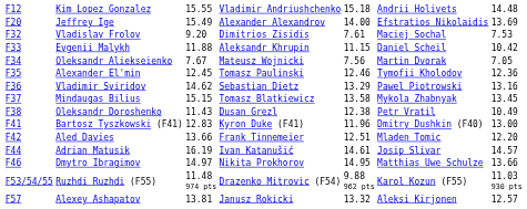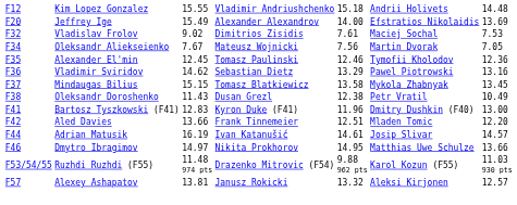 <table>
 <tr>
 <td><a href='#'>F12</a></td>
 <td><a href='#'>Kim Lopez Gonzalez</a><br></td>
 <td>15.55</td>
 <td><a href='#'>Vladimir Andriushchenko</a><br></td>
 <td>15.18</td>
 <td><a href='#'>Andrii Holivets</a><br></td>
 <td>14.48</td>
 </tr>
 <tr>
 <td><a href='#'>F20</a></td>
 <td><a href='#'>Jeffrey Ige</a><br></td>
 <td>15.49</td>
 <td><a href='#'>Alexander Alexandrov</a><br></td>
 <td>14.00</td>
 <td><a href='#'>Efstratios Nikolaidis</a><br></td>
 <td>13.69</td>
 </tr>
 <tr>
 <td><a href='#'>F32</a></td>
 <td><a href='#'>Vladislav Frolov</a><br></td>
-<td>9.20</td>
+<td>9.02</td>
 <td><a href='#'>Dimitrios Zisidis</a><br></td>
 <td>7.61</td>
 <td><a href='#'>Maciej Sochal</a><br></td>
 <td>7.53</td>
-</tr>
-<tr>
-<td><a href='#'>F33</a></td>
-<td><a href='#'>Evgenii Malykh</a><br></td>
-<td>11.88</td>
-<td><a href='#'>Aleksandr Khrupin</a><br></td>
-<td>11.15</td>
-<td><a href='#'>Daniel Scheil</a><br></td>
-<td>10.42</td>
 </tr>
 <tr>
 <td><a href='#'>F34</a></td>
 <td><a href='#'>Oleksandr Aliekseienko</a><br></td>
 <td>7.67</td>
 <td><a href='#'>Mateusz Wojnicki</a><br></td>
 <td>7.56</td>
 <td><a href='#'>Martin Dvorak</a><br></td>
 <td>7.05</td>
 </tr>
 <tr>
 <td><a href='#'>F35</a></td>
 <td><a href='#'>Alexander El'min</a><br></td>
 <td>12.45</td>
 <td><a href='#'>Tomasz Paulinski</a><br></td>
 <td>12.46</td>
 <td><a href='#'>Tymofii Kholodov</a><br></td>
 <td>12.36</td>
 </tr>
 <tr>
 <td><a href='#'>F36</a></td>
 <td><a href='#'>Vladimir Sviridov</a><br></td>
 <td>14.62</td>
 <td><a href='#'>Sebastian Dietz</a><br></td>
 <td>13.29</td>
 <td><a href='#'>Pawel Piotrowski</a><br></td>
 <td>13.16</td>
 </tr>
 <tr>
 <td><a href='#'>F37</a></td>
 <td><a href='#'>Mindaugas Bilius</a><br></td>
 <td>15.15</td>
 <td><a href='#'>Tomasz Blatkiewicz</a><br></td>
 <td>13.58</td>
 <td><a href='#'>Mykola Zhabnyak</a><br></td>
 <td>13.45</td>
 </tr>
 <tr>
 <td><a href='#'>F38</a></td>
 <td><a href='#'>Oleksandr Doroshenko</a><br></td>
 <td>11.43</td>
 <td><a href='#'>Dusan Grezl</a><br></td>
 <td>12.38</td>
 <td><a href='#'>Petr Vratil</a><br></td>
 <td>10.49</td>
 </tr>
 <tr>
 <td><a href='#'>F41</a></td>
 <td><a href='#'>Bartosz Tyszkowski</a> (F41)<br></td>
 <td>12.83</td>
 <td><a href='#'>Kyron Duke</a> (F41)<br></td>
 <td>11.96</td>
 <td><a href='#'>Dmitry Dushkin</a> (F40)<br></td>
 <td>13.00</td>
 </tr>
 <tr>
 <td><a href='#'>F42</a></td>
 <td><a href='#'>Aled Davies</a><br></td>
 <td>13.66</td>
 <td><a href='#'>Frank Tinnemeier</a><br></td>
 <td>12.51</td>
 <td><a href='#'>Mladen Tomic</a><br></td>
 <td>12.20</td>
 </tr>
 <tr>
 <td><a href='#'>F44</a></td>
 <td><a href='#'>Adrian Matusik</a><br></td>
 <td>16.19</td>
 <td><a href='#'>Ivan Katanušić</a><br></td>
 <td>14.61</td>
 <td><a href='#'>Josip Slivar</a><br></td>
 <td>14.57</td>
 </tr>
 <tr>
 <td><a href='#'>F46</a></td>
 <td><a href='#'>Dmytro Ibragimov</a><br></td>
 <td>14.97</td>
 <td><a href='#'>Nikita Prokhorov</a><br></td>
 <td>14.95</td>
 <td><a href='#'>Matthias Uwe Schulze</a><br></td>
 <td>13.66</td>
 </tr>
 <tr>
 <td><a href='#'>F53/54/55</a></td>
 <td><a href='#'>Ruzhdi Ruzhdi</a> (F55)<br></td>
 <td>11.48<br><small>974 pts</small></td>
 <td><a href='#'>Drazenko Mitrovic</a> (F54)<br></td>
 <td>9.88<br><small>962 pts</small></td>
 <td><a href='#'>Karol Kozun</a> (F55)<br></td>
 <td>11.03<br><small>930 pts</small></td>
 </tr>
 <tr>
 <td><a href='#'>F57</a></td>
 <td><a href='#'>Alexey Ashapatov</a><br></td>
 <td>13.81</td>
 <td><a href='#'>Janusz Rokicki</a><br></td>
 <td>13.32</td>
 <td><a href='#'>Aleksi Kirjonen</a><br></td>
 <td>12.57</td>
 </tr>
 </table>
